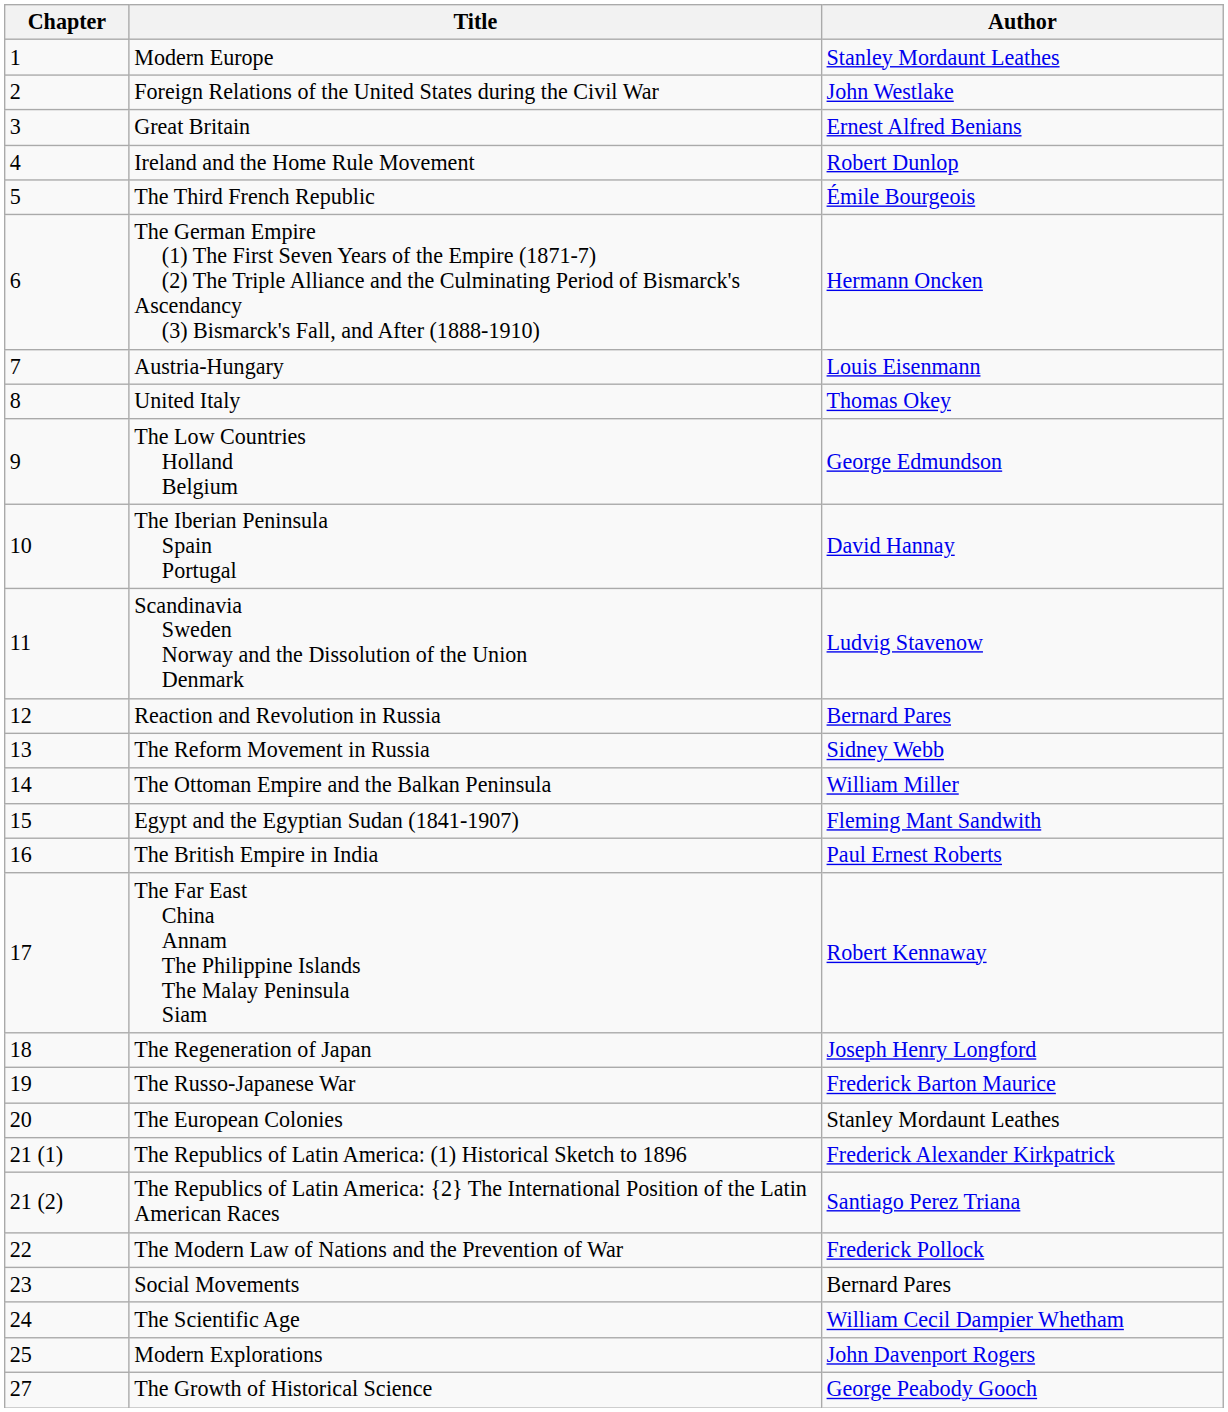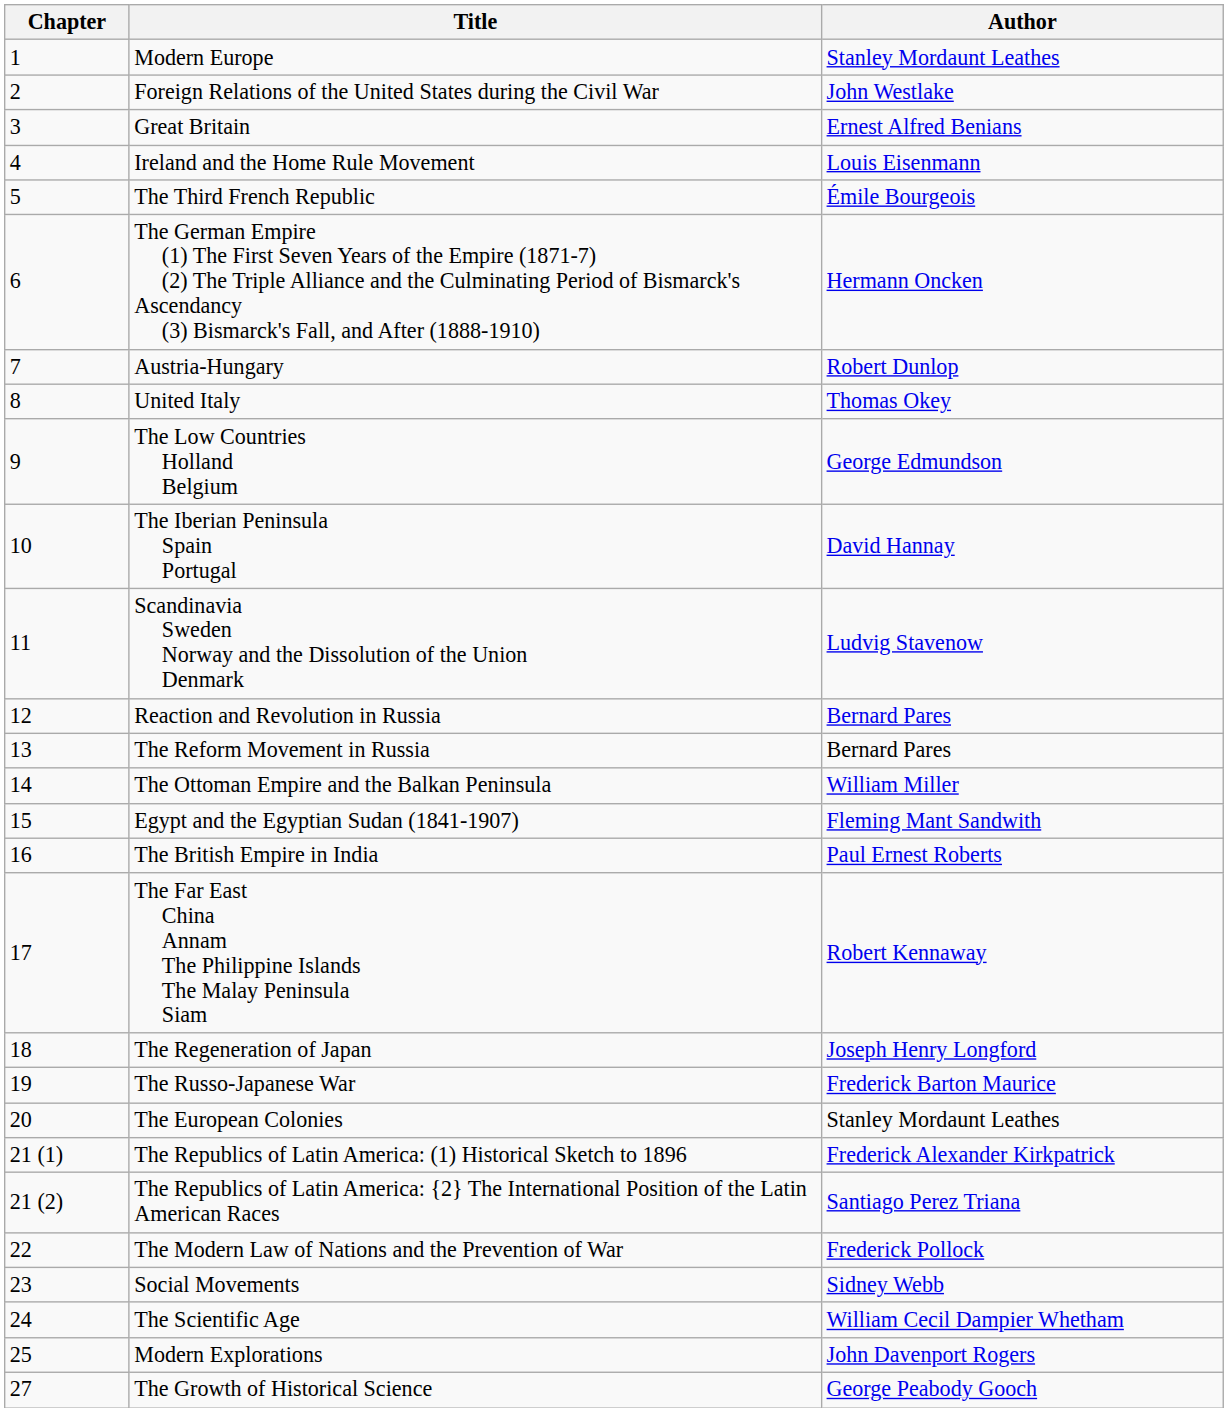 <table class=wikitable width=100%>
 <tr>
 <th width=10>Chapter</th>
 <th width=350>Title</th>
 <th width=200>Author</th>
 </tr>
 <tr>
 <td>1</td>
 <td>Modern Europe</td>
 <td><a href='#'>Stanley Mordaunt Leathes</a></td>
 </tr>
 <tr>
 <td>2</td>
 <td>Foreign Relations of the United States during the Civil War</td>
 <td><a href='#'>John Westlake</a></td>
 </tr>
 <tr>
 <td>3</td>
 <td>Great Britain</td>
 <td><a href='#'>Ernest Alfred Benians</a></td>
 </tr>
 <tr>
 <td>4</td>
 <td>Ireland and the Home Rule Movement</td>
-<td><a href='#'>Robert Dunlop</a></td>
+<td><a href='#'>Louis Eisenmann</a></td>
 </tr>
 <tr>
 <td>5</td>
 <td>The Third French Republic</td>
 <td><a href='#'>Émile Bourgeois</a></td>
 </tr>
 <tr>
 <td>6</td>
 <td>The German Empire<br>     (1) The First Seven Years of the Empire (1871-7)<br>     (2) The Triple Alliance and the Culminating Period of Bismarck's Ascendancy<br>     (3) Bismarck's Fall, and After (1888-1910)</td>
 <td><a href='#'>Hermann Oncken</a></td>
 </tr>
 <tr>
 <td>7</td>
 <td>Austria-Hungary</td>
-<td><a href='#'>Louis Eisenmann</a></td>
+<td><a href='#'>Robert Dunlop</a></td>
 </tr>
 <tr>
 <td>8</td>
 <td>United Italy</td>
 <td><a href='#'>Thomas Okey</a></td>
 </tr>
 <tr>
 <td>9</td>
 <td>The Low Countries<br>     Holland<br>     Belgium</td>
 <td><a href='#'>George Edmundson</a></td>
 </tr>
 <tr>
 <td>10</td>
 <td>The Iberian Peninsula<br>     Spain<br>     Portugal</td>
 <td><a href='#'>David Hannay</a></td>
 </tr>
 <tr>
 <td>11</td>
 <td>Scandinavia<br>     Sweden<br>     Norway and the Dissolution of the Union<br>     Denmark</td>
 <td><a href='#'>Ludvig Stavenow</a></td>
 </tr>
 <tr>
 <td>12</td>
 <td>Reaction and Revolution in Russia</td>
 <td><a href='#'>Bernard Pares</a></td>
 </tr>
 <tr>
 <td>13</td>
 <td>The Reform Movement in Russia</td>
-<td><a href='#'>Sidney Webb</a></td>
+<td>Bernard Pares</td>
 </tr>
 <tr>
 <td>14</td>
 <td>The Ottoman Empire and the Balkan Peninsula</td>
 <td><a href='#'>William Miller</a></td>
 </tr>
 <tr>
 <td>15</td>
 <td>Egypt and the Egyptian Sudan (1841-1907)</td>
 <td><a href='#'>Fleming Mant Sandwith</a></td>
 </tr>
 <tr>
 <td>16</td>
 <td>The British Empire in India</td>
 <td><a href='#'>Paul Ernest Roberts</a></td>
 </tr>
 <tr>
 <td>17</td>
 <td>The Far East<br>     China<br>     Annam<br>     The Philippine Islands<br>     The Malay Peninsula<br>     Siam</td>
 <td><a href='#'>Robert Kennaway</a></td>
 </tr>
 <tr>
 <td>18</td>
 <td>The Regeneration of Japan</td>
 <td><a href='#'>Joseph Henry Longford</a></td>
 </tr>
 <tr>
 <td>19</td>
 <td>The Russo-Japanese War</td>
 <td><a href='#'>Frederick Barton Maurice</a></td>
 </tr>
 <tr>
 <td>20</td>
 <td>The European Colonies</td>
 <td>Stanley Mordaunt Leathes</td>
 </tr>
 <tr>
 <td>21 (1)</td>
 <td>The Republics of Latin America: (1) Historical Sketch to 1896</td>
 <td><a href='#'>Frederick Alexander Kirkpatrick</a></td>
 </tr>
 <tr>
 <td>21 (2)</td>
 <td>The Republics of Latin America: {2} The International Position of the Latin American Races</td>
 <td><a href='#'>Santiago Perez Triana</a></td>
 </tr>
 <tr>
 <td>22</td>
 <td>The Modern Law of Nations and the Prevention of War</td>
 <td><a href='#'>Frederick Pollock</a></td>
 </tr>
 <tr>
 <td>23</td>
 <td>Social Movements</td>
-<td>Bernard Pares</td>
+<td><a href='#'>Sidney Webb</a></td>
 </tr>
 <tr>
 <td>24</td>
 <td>The Scientific Age</td>
 <td><a href='#'>William Cecil Dampier Whetham</a></td>
 </tr>
 <tr>
 <td>25</td>
 <td>Modern Explorations</td>
 <td><a href='#'>John Davenport Rogers</a></td>
 </tr>
 <tr>
 <td>27</td>
 <td>The Growth of Historical Science</td>
 <td><a href='#'>George Peabody Gooch</a></td>
 </tr>
 </table>
